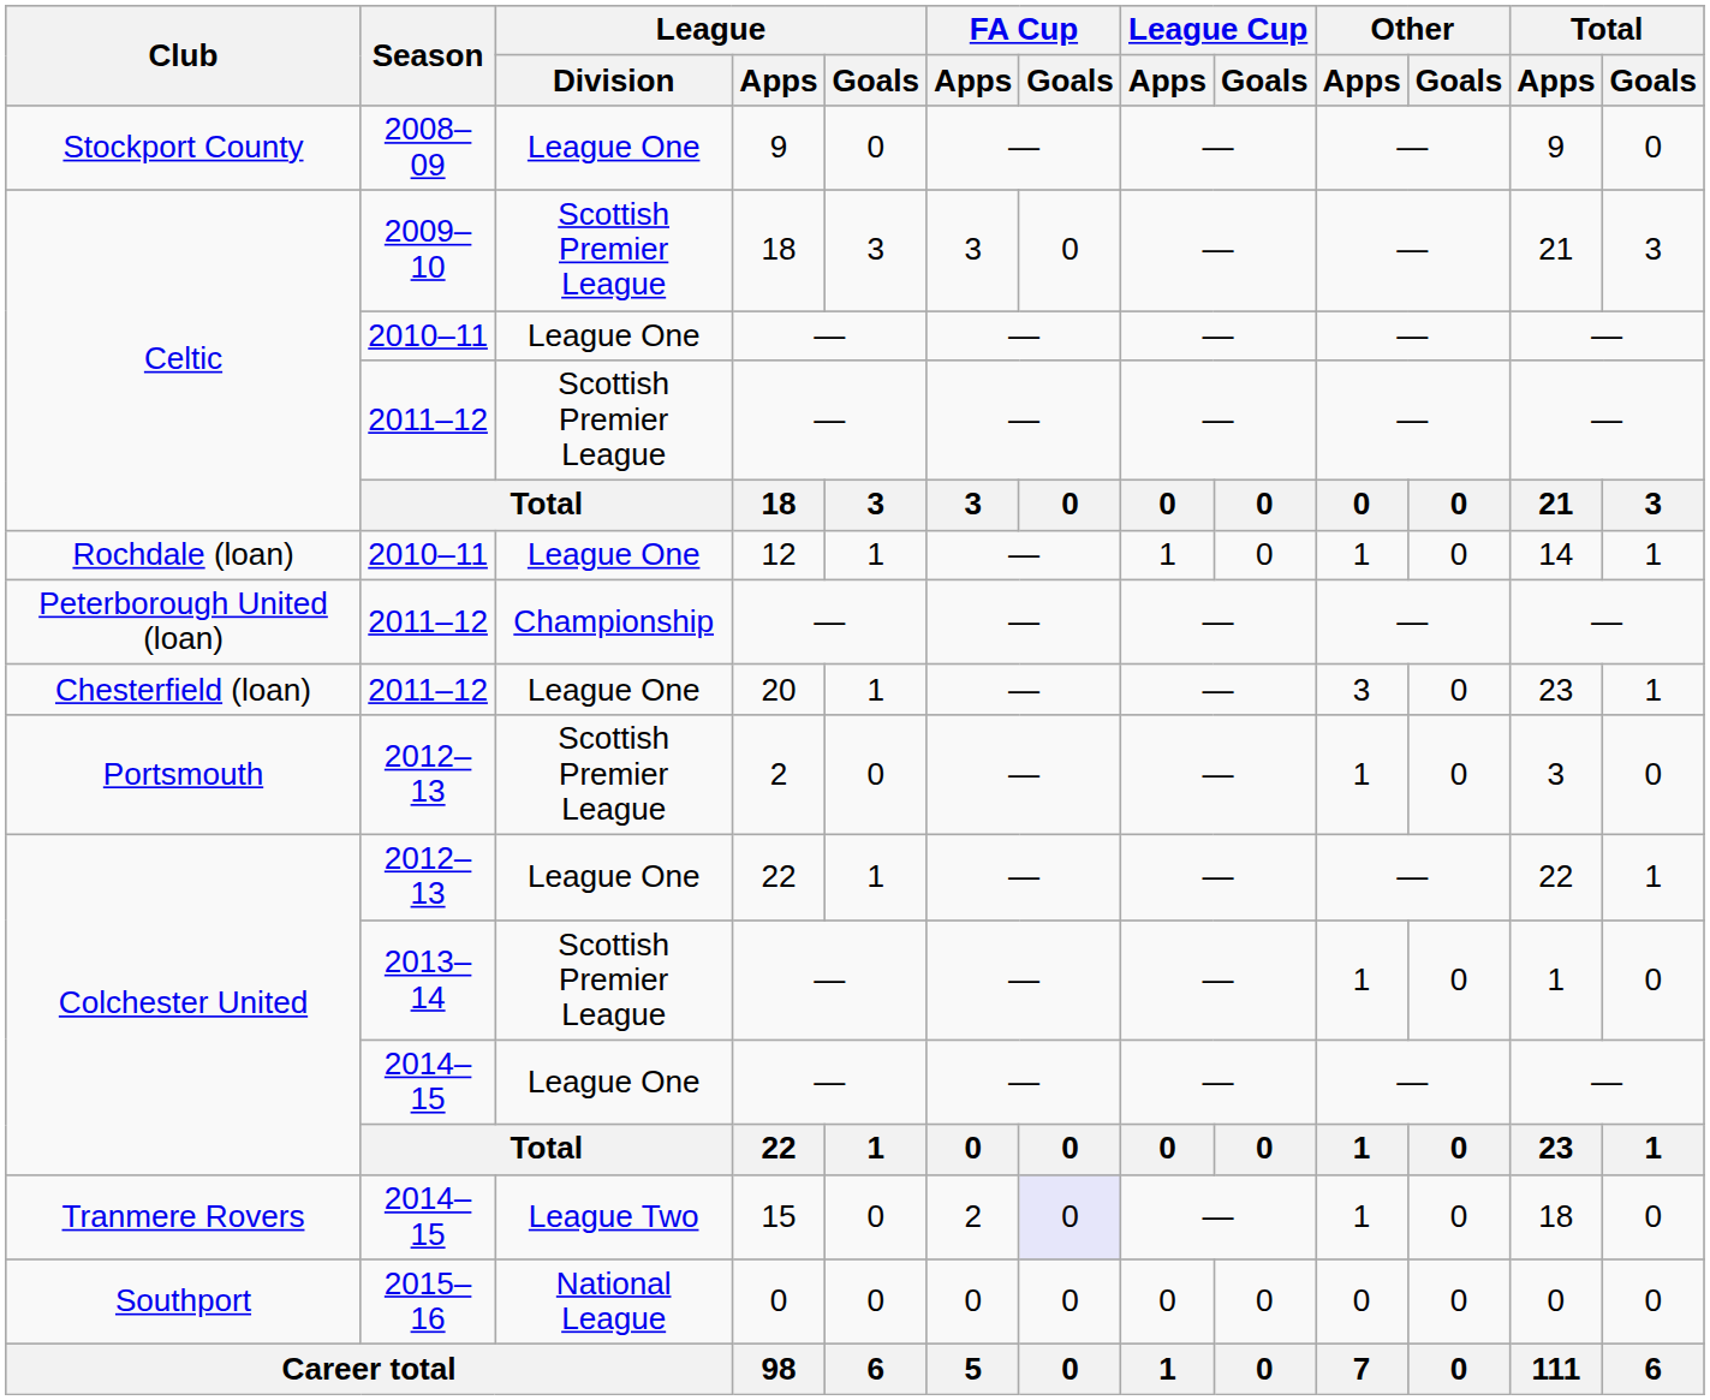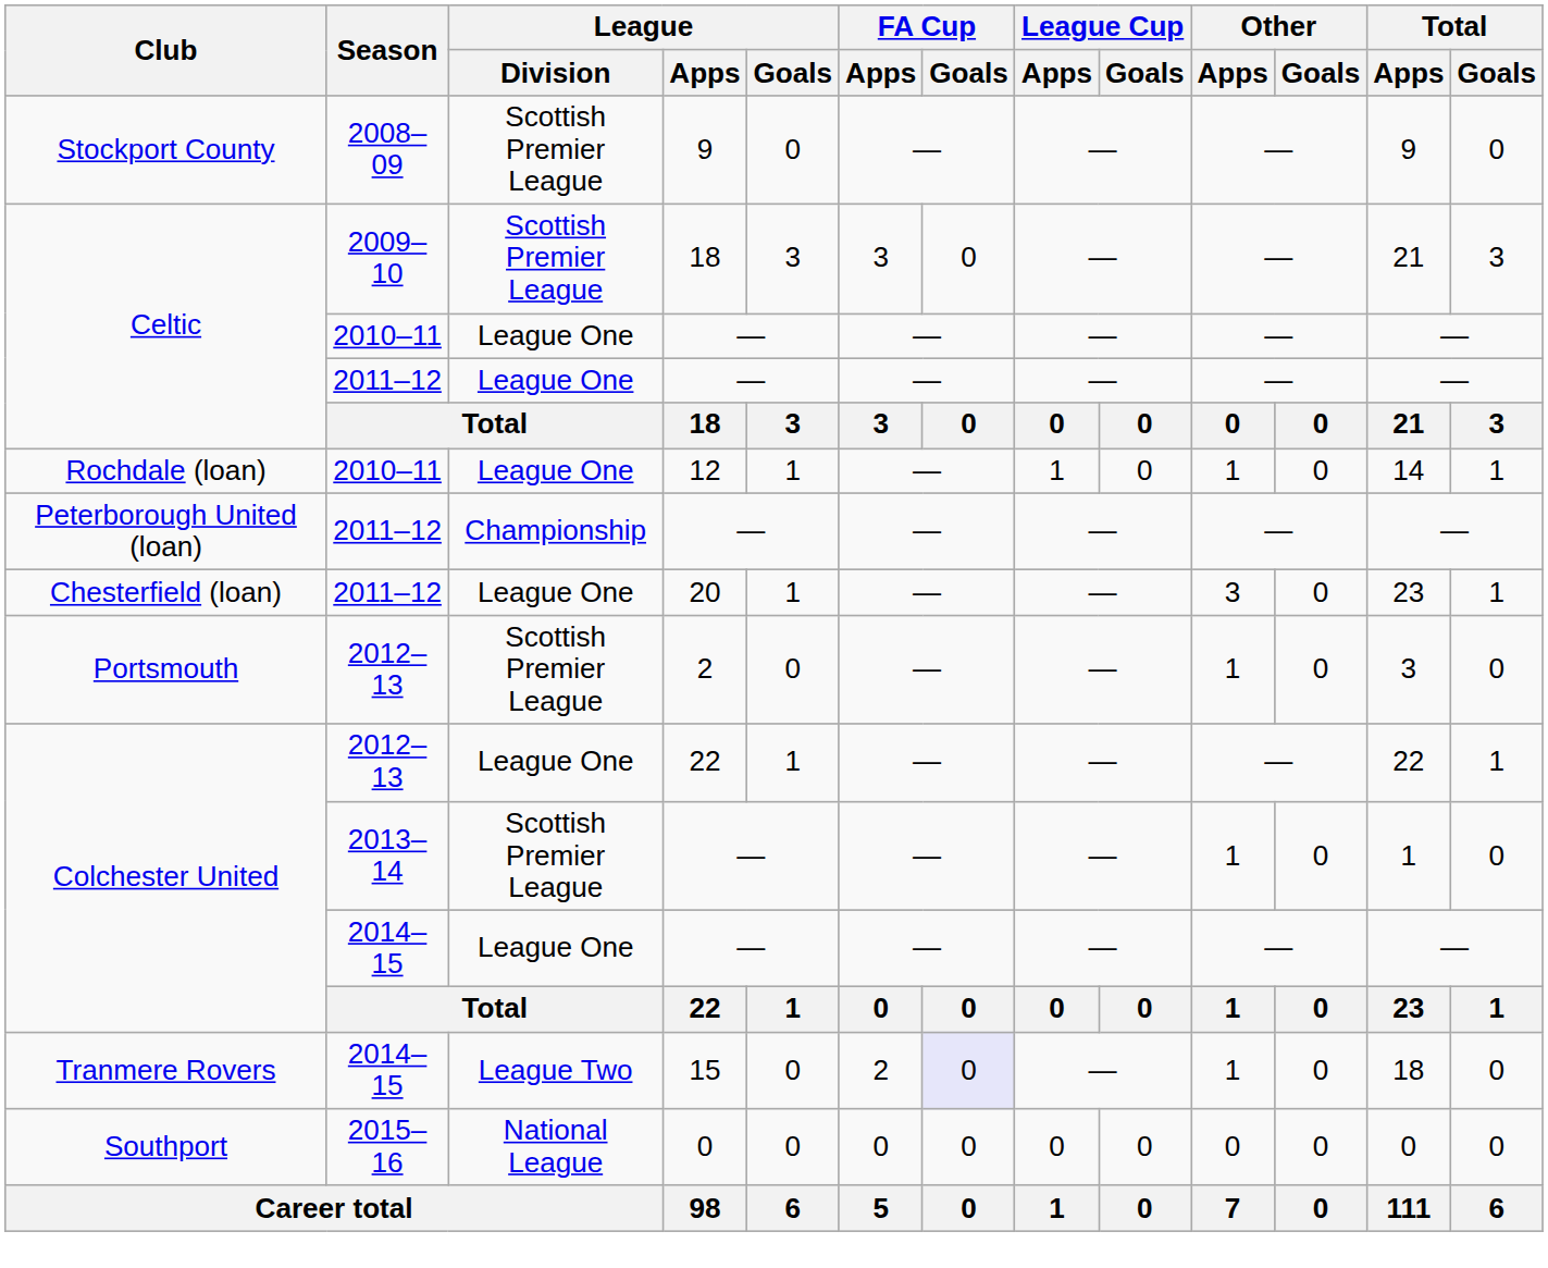 <table class="wikitable" style="text-align: center;">
 <tr>
 <th rowspan="2">Club</th>
 <th rowspan="2">Season</th>
 <th colspan="3">League</th>
 <th colspan="2"><a href='#'>FA Cup</a></th>
 <th colspan="2"><a href='#'>League Cup</a></th>
 <th colspan="2">Other</th>
 <th colspan="2">Total</th>
 </tr>
 <tr>
 <th>Division</th>
 <th>Apps</th>
 <th>Goals</th>
 <th>Apps</th>
 <th>Goals</th>
 <th>Apps</th>
 <th>Goals</th>
 <th>Apps</th>
 <th>Goals</th>
 <th>Apps</th>
 <th>Goals</th>
 </tr>
 <tr>
 <td><a href='#'>Stockport County</a></td>
 <td><a href='#'>2008–09</a></td>
-<td><a href='#'>League One</a></td>
+<td>Scottish<br>Premier<br>League</td>
 <td>9</td>
 <td>0</td>
 <td colspan="2">—</td>
 <td colspan="2">—</td>
 <td colspan="2">—</td>
 <td>9</td>
 <td>0</td>
 </tr>
 <tr>
 <td rowspan="4"><a href='#'>Celtic</a></td>
 <td><a href='#'>2009–10</a></td>
 <td><a href='#'>Scottish<br>Premier<br>League</a></td>
 <td>18</td>
 <td>3</td>
 <td>3</td>
 <td>0</td>
 <td colspan="2">—</td>
 <td colspan="2">—</td>
 <td>21</td>
 <td>3</td>
 </tr>
 <tr>
 <td><a href='#'>2010–11</a></td>
 <td>League One</td>
 <td colspan="2">—</td>
 <td colspan="2">—</td>
 <td colspan="2">—</td>
 <td colspan="2">—</td>
 <td colspan="2">—</td>
 </tr>
 <tr>
 <td><a href='#'>2011–12</a></td>
-<td>Scottish<br>Premier<br>League</td>
+<td><a href='#'>League One</a></td>
 <td colspan="2">—</td>
 <td colspan="2">—</td>
 <td colspan="2">—</td>
 <td colspan="2">—</td>
 <td colspan="2">—</td>
 </tr>
 <tr>
 <th colspan="2">Total</th>
 <th>18</th>
 <th>3</th>
 <th>3</th>
 <th>0</th>
 <th>0</th>
 <th>0</th>
 <th>0</th>
 <th>0</th>
 <th>21</th>
 <th>3</th>
 </tr>
 <tr>
 <td><a href='#'>Rochdale</a> (loan)</td>
 <td><a href='#'>2010–11</a></td>
 <td><a href='#'>League One</a></td>
 <td>12</td>
 <td>1</td>
 <td colspan="2">—</td>
 <td>1</td>
 <td>0</td>
 <td>1</td>
 <td>0</td>
 <td>14</td>
 <td>1</td>
 </tr>
 <tr>
 <td><a href='#'>Peterborough United</a> (loan)</td>
 <td><a href='#'>2011–12</a></td>
 <td><a href='#'>Championship</a></td>
 <td colspan="2">—</td>
 <td colspan="2">—</td>
 <td colspan="2">—</td>
 <td colspan="2">—</td>
 <td colspan="2">—</td>
 </tr>
 <tr>
 <td><a href='#'>Chesterfield</a> (loan)</td>
 <td><a href='#'>2011–12</a></td>
 <td>League One</td>
 <td>20</td>
 <td>1</td>
 <td colspan="2">—</td>
 <td colspan="2">—</td>
 <td>3</td>
 <td>0</td>
 <td>23</td>
 <td>1</td>
 </tr>
 <tr>
 <td><a href='#'>Portsmouth</a></td>
 <td><a href='#'>2012–13</a></td>
 <td>Scottish<br>Premier<br>League</td>
 <td>2</td>
 <td>0</td>
 <td colspan="2">—</td>
 <td colspan="2">—</td>
 <td>1</td>
 <td>0</td>
 <td>3</td>
 <td>0</td>
 </tr>
 <tr>
 <td rowspan="4"><a href='#'>Colchester United</a></td>
 <td><a href='#'>2012–13</a></td>
 <td>League One</td>
 <td>22</td>
 <td>1</td>
 <td colspan="2">—</td>
 <td colspan="2">—</td>
 <td colspan="2">—</td>
 <td>22</td>
 <td>1</td>
 </tr>
 <tr>
 <td><a href='#'>2013–14</a></td>
 <td>Scottish<br>Premier<br>League</td>
 <td colspan="2">—</td>
 <td colspan="2">—</td>
 <td colspan="2">—</td>
 <td>1</td>
 <td>0</td>
 <td>1</td>
 <td>0</td>
 </tr>
 <tr>
 <td><a href='#'>2014–15</a></td>
 <td>League One</td>
 <td colspan="2">—</td>
 <td colspan="2">—</td>
 <td colspan="2">—</td>
 <td colspan="2">—</td>
 <td colspan="2">—</td>
 </tr>
 <tr>
 <th colspan="2">Total</th>
 <th>22</th>
 <th>1</th>
 <th>0</th>
 <th>0</th>
 <th>0</th>
 <th>0</th>
 <th>1</th>
 <th>0</th>
 <th>23</th>
 <th>1</th>
 </tr>
 <tr>
 <td><a href='#'>Tranmere Rovers</a></td>
 <td><a href='#'>2014–15</a></td>
 <td><a href='#'>League Two</a></td>
 <td>15</td>
 <td>0</td>
 <td>2</td>
 <td style="background: lavender;">0</td>
 <td colspan="2">—</td>
 <td>1</td>
 <td>0</td>
 <td>18</td>
 <td>0</td>
 </tr>
 <tr>
 <td><a href='#'>Southport</a></td>
 <td><a href='#'>2015–16</a></td>
 <td><a href='#'>National League</a></td>
 <td>0</td>
 <td>0</td>
 <td>0</td>
 <td>0</td>
 <td>0</td>
 <td>0</td>
 <td>0</td>
 <td>0</td>
 <td>0</td>
 <td>0</td>
 </tr>
 <tr>
 <th colspan="3">Career total</th>
 <th>98</th>
 <th>6</th>
 <th>5</th>
 <th>0</th>
 <th>1</th>
 <th>0</th>
 <th>7</th>
 <th>0</th>
 <th>111</th>
 <th>6</th>
 </tr>
 </table>
